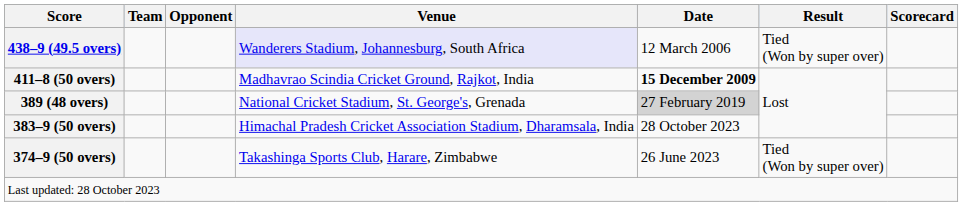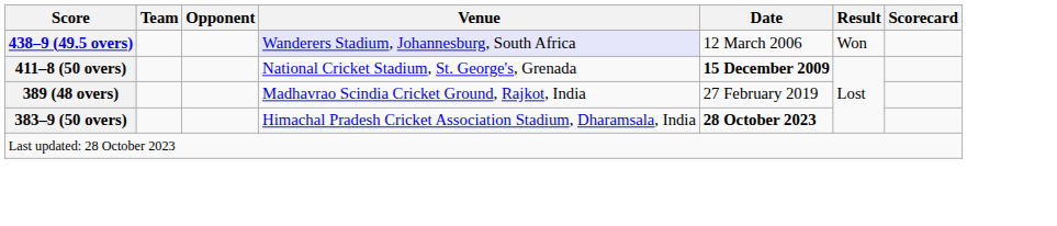 <table class="wikitable plainrowheaders sortable">
 <tr style="background:#9cf;">
 <th>Score</th>
 <th>Team</th>
 <th>Opponent</th>
 <th>Venue</th>
 <th>Date</th>
 <th>Result</th>
 <th>Scorecard</th>
 </tr>
 <tr>
 <th><a href='#'>438–9 (49.5 overs)</a></th>
 <td></td>
 <td></td>
 <td style="background: lavender;"><a href='#'>Wanderers Stadium</a>, <a href='#'>Johannesburg</a>, South Africa</td>
 <td>12 March 2006</td>
-<td>Tied<br>(Won by super over)</td>
+<td>Won</td>
 <td></td>
 </tr>
 <tr>
 <th>411–8 (50 overs)</th>
 <td></td>
 <td></td>
-<td><a href='#'>Madhavrao Scindia Cricket Ground</a>, <a href='#'>Rajkot</a>, India</td>
+<td><a href='#'>National Cricket Stadium</a>, <a href='#'>St. George's</a>, Grenada</td>
 <td><strong>15 December 2009</strong></td>
 <td rowspan=3>Lost</td>
 <td></td>
 </tr>
 <tr>
 <th>389 (48 overs)</th>
 <td></td>
 <td></td>
-<td><a href='#'>National Cricket Stadium</a>, <a href='#'>St. George's</a>, Grenada</td>
-<td style="background: lightgrey;">27 February 2019</td>
+<td><a href='#'>Madhavrao Scindia Cricket Ground</a>, <a href='#'>Rajkot</a>, India</td>
+<td>27 February 2019</td>
 <td></td>
 </tr>
 <tr>
 <th>383–9 (50 overs)</th>
 <td></td>
 <td></td>
 <td><a href='#'>Himachal Pradesh Cricket Association Stadium</a>, <a href='#'>Dharamsala</a>, India</td>
-<td>28 October 2023</td>
-<td></td>
-</tr>
-<tr>
-<th>374–9 (50 overs)</th>
-<td></td>
-<td></td>
-<td><a href='#'>Takashinga Sports Club</a>, <a href='#'>Harare</a>, Zimbabwe</td>
-<td>26 June 2023</td>
-<td>Tied<br>(Won by super over)</td>
+<td><strong>28 October 2023</strong></td>
 <td></td>
 </tr>
 <tr class=sortbottom>
 <td colspan=7><small>Last updated: 28 October 2023</small></td>
 </tr>
 </table>
